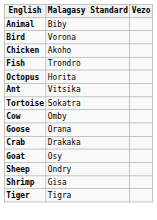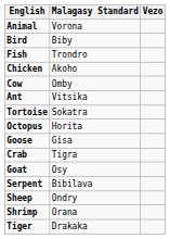 <table class="wikitable" style="font-size:90%; margin-left:0;">
 <tr>
 <th>English</th>
 <th>Malagasy Standard</th>
 <th>Vezo</th>
 </tr>
 <tr>
 <td><strong>Animal</strong></td>
+<td>Vorona</td>
+<td></td>
+</tr>
+<tr>
+<td><strong>Bird</strong></td>
 <td>Biby</td>
 <td></td>
 </tr>
 <tr>
-<td><strong>Bird</strong></td>
-<td>Vorona</td>
+<td><strong>Fish</strong></td>
+<td>Trondro</td>
 <td></td>
 </tr>
 <tr>
 <td><strong>Chicken</strong></td>
 <td>Akoho</td>
 <td></td>
 </tr>
 <tr>
-<td><strong>Fish</strong></td>
-<td>Trondro</td>
-<td></td>
-</tr>
-<tr>
-<td><strong>Octopus</strong></td>
-<td>Horita</td>
+<td><strong>Cow</strong></td>
+<td>Omby</td>
 <td></td>
 </tr>
 <tr>
 <td><strong>Ant</strong></td>
 <td>Vitsika</td>
 <td></td>
 </tr>
 <tr>
 <td><strong>Tortoise</strong></td>
 <td>Sokatra</td>
 <td></td>
 </tr>
 <tr>
-<td><strong>Cow</strong></td>
-<td>Omby</td>
+<td><strong>Octopus</strong></td>
+<td>Horita</td>
 <td></td>
 </tr>
 <tr>
 <td><strong>Goose</strong></td>
-<td>Orana</td>
+<td>Gisa</td>
 <td></td>
 </tr>
 <tr>
 <td><strong>Crab</strong></td>
-<td>Drakaka</td>
+<td>Tigra</td>
 <td></td>
 </tr>
 <tr>
 <td><strong>Goat</strong></td>
 <td>Osy</td>
+<td></td>
+</tr>
+<tr>
+<td><strong>Serpent</strong></td>
+<td>Bibilava</td>
 <td></td>
 </tr>
 <tr>
 <td><strong>Sheep</strong></td>
 <td>Ondry</td>
 <td></td>
 </tr>
 <tr>
 <td><strong>Shrimp</strong></td>
-<td>Gisa</td>
+<td>Orana</td>
 <td></td>
 </tr>
 <tr>
 <td><strong>Tiger</strong></td>
-<td>Tigra</td>
+<td>Drakaka</td>
 <td></td>
 </tr>
 </table>
